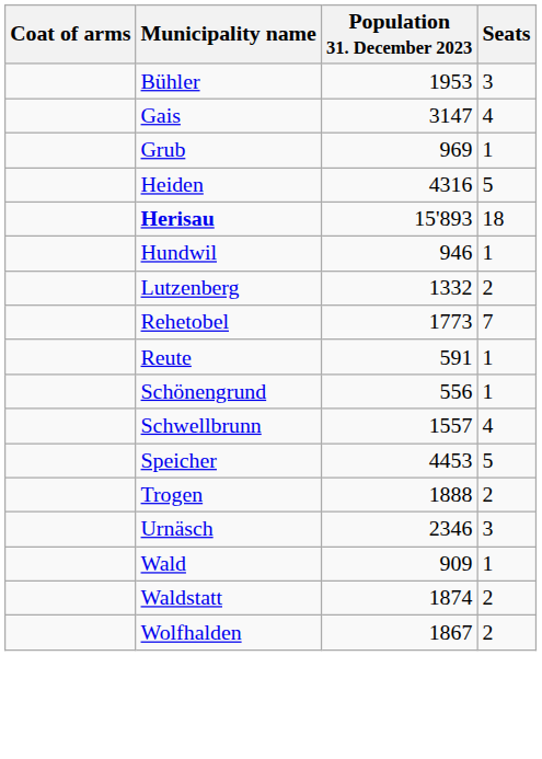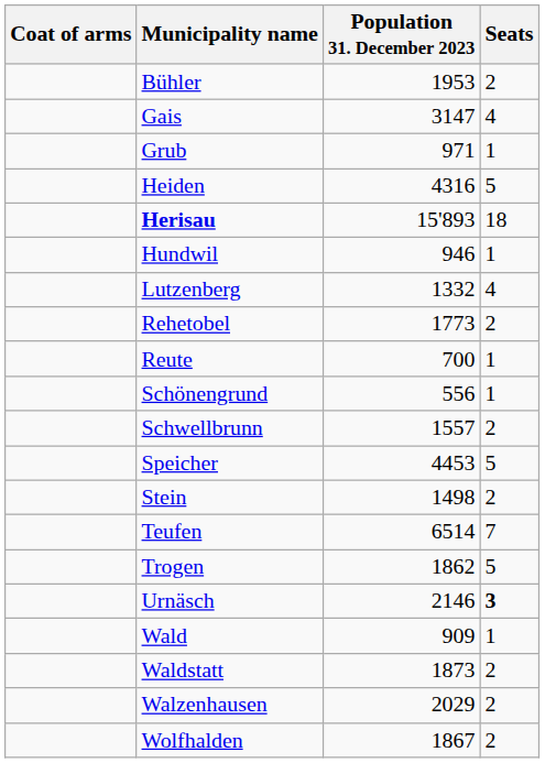 <table class="wikitable sortable zebra">
 <tr>
 <th class="unsortable">Coat of arms</th>
 <th>Municipality name</th>
 <th>Population<br><small>31. December 2023</small></th>
 <th>Seats</th>
 </tr>
 <tr>
 <td style="text-align: center;"></td>
 <td><a href='#'>Bühler</a></td>
 <td style="text-align: right;">1953</td>
-<td>3</td>
+<td>2</td>
 </tr>
 <tr>
 <td style="text-align: center;"></td>
 <td><a href='#'>Gais</a></td>
 <td style="text-align: right;">3147</td>
 <td>4</td>
 </tr>
 <tr>
 <td style="text-align: center;"></td>
 <td><a href='#'>Grub</a></td>
-<td style="text-align: right;">969</td>
+<td style="text-align: right;">971</td>
 <td>1</td>
 </tr>
 <tr>
 <td style="text-align: center;"></td>
 <td><a href='#'>Heiden</a></td>
 <td style="text-align: right;">4316</td>
 <td>5</td>
 </tr>
 <tr>
 <td style="text-align: center;"></td>
 <td><strong><a href='#'>Herisau</a></strong></td>
 <td style="text-align: right;">15'893</td>
 <td>18</td>
 </tr>
 <tr>
 <td style="text-align: center;"></td>
 <td><a href='#'>Hundwil</a></td>
 <td style="text-align: right;">946</td>
 <td>1</td>
 </tr>
 <tr>
 <td style="text-align: center;"></td>
 <td><a href='#'>Lutzenberg</a></td>
 <td style="text-align: right;">1332</td>
-<td>2</td>
+<td>4</td>
 </tr>
 <tr>
 <td style="text-align: center;"></td>
 <td><a href='#'>Rehetobel</a></td>
 <td style="text-align: right;">1773</td>
-<td>7</td>
+<td>2</td>
 </tr>
 <tr>
 <td style="text-align: center;"></td>
 <td><a href='#'>Reute</a></td>
-<td style="text-align: right;">591</td>
+<td style="text-align: right;">700</td>
 <td>1</td>
 </tr>
 <tr>
 <td style="text-align: center;"></td>
 <td><a href='#'>Schönengrund</a></td>
 <td style="text-align: right;">556</td>
 <td>1</td>
 </tr>
 <tr>
 <td style="text-align: center;"></td>
 <td><a href='#'>Schwellbrunn</a></td>
 <td style="text-align: right;">1557</td>
-<td>4</td>
+<td>2</td>
 </tr>
 <tr>
 <td style="text-align: center;"></td>
 <td><a href='#'>Speicher</a></td>
 <td style="text-align: right;">4453</td>
 <td>5</td>
 </tr>
 <tr>
 <td style="text-align: center;"></td>
-<td><a href='#'>Trogen</a></td>
-<td style="text-align: right;">1888</td>
+<td><a href='#'>Stein</a></td>
+<td style="text-align: right;">1498</td>
 <td>2</td>
 </tr>
 <tr>
 <td style="text-align: center;"></td>
+<td><a href='#'>Teufen</a></td>
+<td style="text-align: right;">6514</td>
+<td>7</td>
+</tr>
+<tr>
+<td style="text-align: center;"></td>
+<td><a href='#'>Trogen</a></td>
+<td style="text-align: right;">1862</td>
+<td>5</td>
+</tr>
+<tr>
+<td style="text-align: center;"></td>
 <td><a href='#'>Urnäsch</a></td>
-<td style="text-align: right;">2346</td>
-<td>3</td>
+<td style="text-align: right;">2146</td>
+<td><strong>3</strong></td>
 </tr>
 <tr>
 <td style="text-align: center;"></td>
 <td><a href='#'>Wald</a></td>
 <td style="text-align: right;">909</td>
 <td>1</td>
 </tr>
 <tr>
 <td style="text-align: center;"></td>
 <td><a href='#'>Waldstatt</a></td>
-<td style="text-align: right;">1874</td>
+<td style="text-align: right;">1873</td>
+<td>2</td>
+</tr>
+<tr>
+<td style="text-align: center;"></td>
+<td><a href='#'>Walzenhausen</a></td>
+<td style="text-align: right;">2029</td>
 <td>2</td>
 </tr>
 <tr>
 <td style="text-align: center;"></td>
 <td><a href='#'>Wolfhalden</a></td>
 <td style="text-align: right;">1867</td>
 <td>2</td>
 </tr>
 </table>
